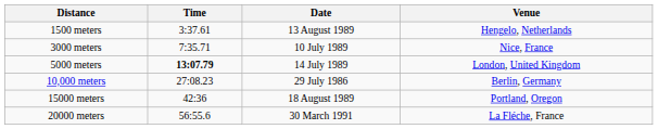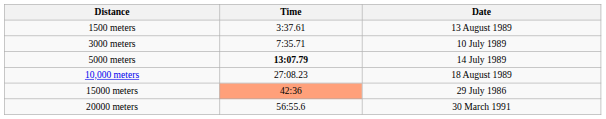 <table class="wikitable" style=" text-align:center; font-size:95%;" width="75%">
 <tr>
 <th>Distance</th>
 <th>Time</th>
 <th>Date</th>
-<th>Venue</th>
 </tr>
 <tr>
 <td>1500 meters</td>
 <td>3:37.61</td>
 <td>13 August 1989</td>
-<td><a href='#'>Hengelo</a>, <a href='#'>Netherlands</a></td>
 </tr>
 <tr>
 <td>3000 meters</td>
 <td>7:35.71</td>
 <td>10 July 1989</td>
-<td><a href='#'>Nice</a>, <a href='#'>France</a></td>
 </tr>
 <tr>
 <td>5000 meters</td>
 <td><strong>13:07.79</strong></td>
 <td>14 July 1989</td>
-<td><a href='#'>London</a>, <a href='#'>United Kingdom</a></td>
 </tr>
 <tr>
 <td><a href='#'>10,000 meters</a></td>
 <td>27:08.23</td>
-<td>29 July 1986</td>
-<td><a href='#'>Berlin</a>, <a href='#'>Germany</a></td>
+<td>18 August 1989</td>
 </tr>
 <tr>
 <td>15000 meters</td>
-<td>42:36</td>
-<td>18 August 1989</td>
-<td><a href='#'>Portland</a>, <a href='#'>Oregon</a></td>
+<td style="background: lightsalmon;">42:36</td>
+<td>29 July 1986</td>
 </tr>
 <tr>
 <td>20000 meters</td>
 <td>56:55.6</td>
 <td>30 March 1991</td>
-<td><a href='#'>La Fléche</a>, France</td>
 </tr>
 </table>
